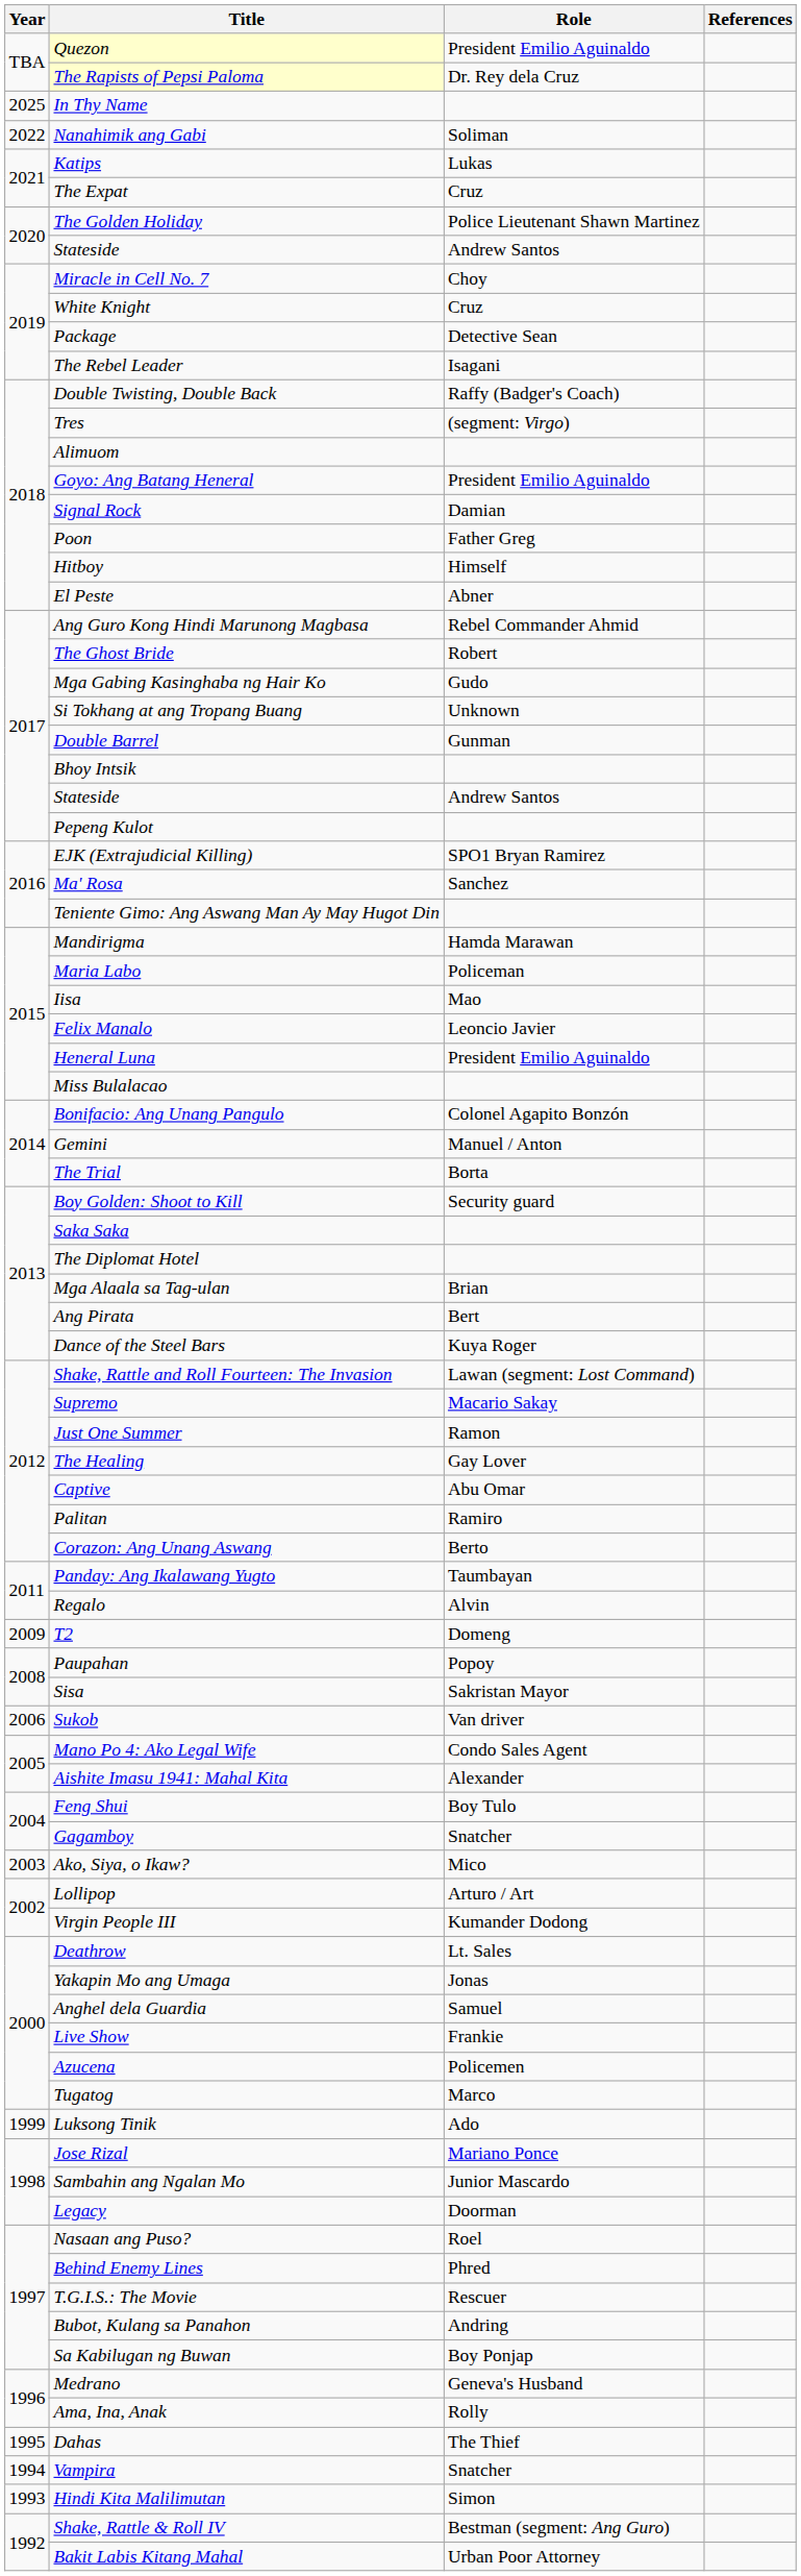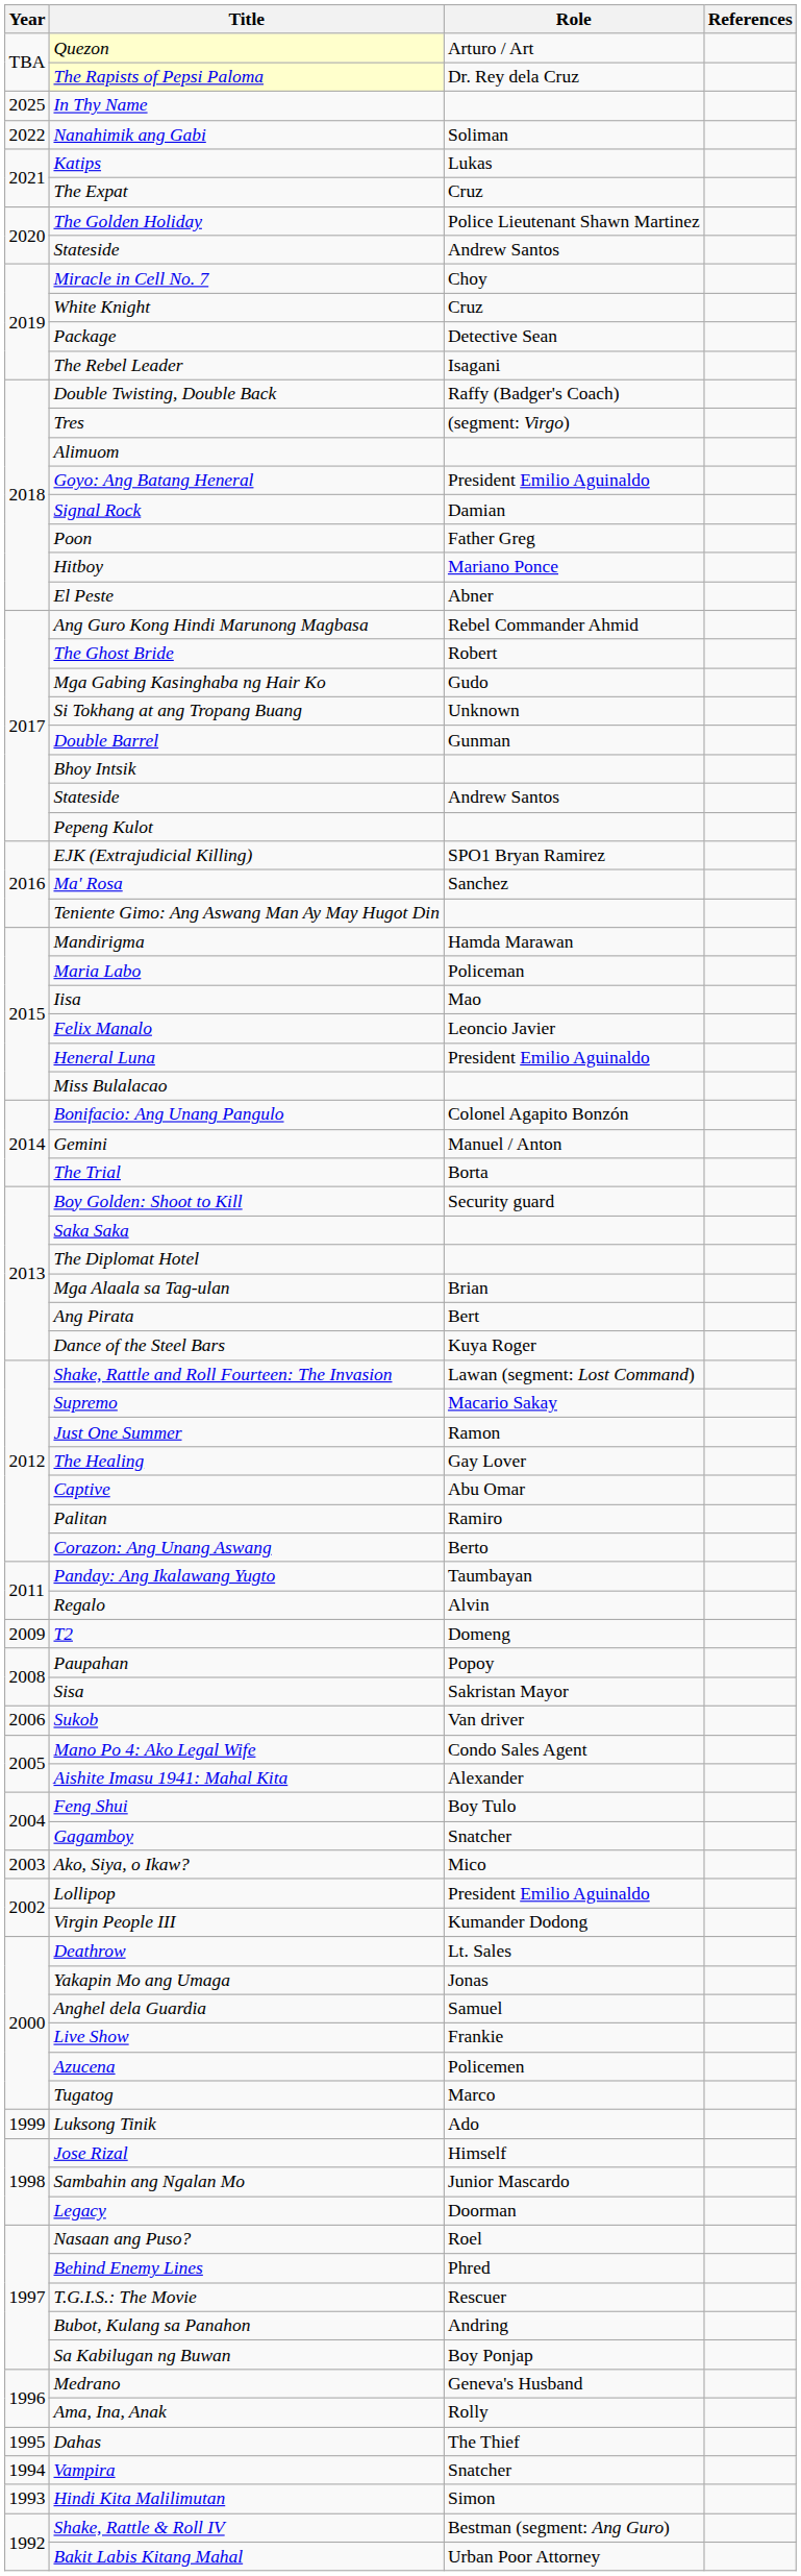 <table class="wikitable sortable">
 <tr>
 <th>Year</th>
 <th>Title</th>
 <th>Role</th>
 <th>References</th>
 </tr>
 <tr>
 <td rowspan="2">TBA</td>
 <td style="background:#ffc;"><em>Quezon</em> </td>
-<td>President <a href='#'>Emilio Aguinaldo</a></td>
+<td>Arturo / Art</td>
 <td></td>
 </tr>
 <tr>
 <td style="background:#ffc;"><em><a href='#'>The Rapists of Pepsi Paloma</a></em> </td>
 <td>Dr. Rey dela Cruz</td>
 <td></td>
 </tr>
 <tr>
 <td>2025</td>
 <td><em><a href='#'>In Thy Name</a></em></td>
 <td></td>
 <td></td>
 </tr>
 <tr>
 <td>2022</td>
 <td><em><a href='#'>Nanahimik ang Gabi</a></em></td>
 <td>Soliman</td>
 <td></td>
 </tr>
 <tr>
 <td rowspan="2">2021</td>
 <td><em><a href='#'>Katips</a></em></td>
 <td>Lukas</td>
 <td></td>
 </tr>
 <tr>
 <td><em>The Expat</em></td>
 <td>Cruz</td>
 <td></td>
 </tr>
 <tr>
 <td rowspan="2">2020</td>
 <td><em><a href='#'>The Golden Holiday</a></em></td>
 <td>Police Lieutenant Shawn Martinez</td>
 <td></td>
 </tr>
 <tr>
 <td><em>Stateside</em></td>
 <td>Andrew Santos</td>
 <td></td>
 </tr>
 <tr>
 <td rowspan="4">2019</td>
 <td><em><a href='#'>Miracle in Cell No. 7</a></em></td>
 <td>Choy</td>
 <td></td>
 </tr>
 <tr>
 <td><em>White Knight</em></td>
 <td>Cruz</td>
 <td></td>
 </tr>
 <tr>
 <td><em>Package</em></td>
 <td>Detective Sean</td>
 <td></td>
 </tr>
 <tr>
 <td><em>The Rebel Leader</em></td>
 <td>Isagani</td>
 <td></td>
 </tr>
 <tr>
 <td rowspan="8">2018</td>
 <td><em>Double Twisting, Double Back</em></td>
 <td>Raffy (Badger's Coach)</td>
 <td></td>
 </tr>
 <tr>
 <td><em>Tres</em></td>
 <td>(segment: <em>Virgo</em>)</td>
 <td></td>
 </tr>
 <tr>
 <td><em>Alimuom</em></td>
 <td></td>
 <td></td>
 </tr>
 <tr>
 <td><em><a href='#'>Goyo: Ang Batang Heneral</a></em></td>
 <td>President <a href='#'>Emilio Aguinaldo</a></td>
 <td></td>
 </tr>
 <tr>
 <td><em><a href='#'>Signal Rock</a></em></td>
 <td>Damian</td>
 <td></td>
 </tr>
 <tr>
 <td><em>Poon</em></td>
 <td>Father Greg</td>
 <td></td>
 </tr>
 <tr>
 <td><em>Hitboy</em></td>
-<td>Himself</td>
+<td><a href='#'>Mariano Ponce</a></td>
 <td></td>
 </tr>
 <tr>
 <td><em>El Peste</em></td>
 <td>Abner</td>
 <td></td>
 </tr>
 <tr>
 <td rowspan="8">2017</td>
 <td><em>Ang Guro Kong Hindi Marunong Magbasa</em></td>
 <td>Rebel Commander Ahmid</td>
 <td></td>
 </tr>
 <tr>
 <td><em><a href='#'>The Ghost Bride</a></em></td>
 <td>Robert</td>
 <td></td>
 </tr>
 <tr>
 <td><em>Mga Gabing Kasinghaba ng Hair Ko</em></td>
 <td>Gudo</td>
 <td></td>
 </tr>
 <tr>
 <td><em>Si Tokhang at ang Tropang Buang</em></td>
 <td>Unknown</td>
 <td></td>
 </tr>
 <tr>
 <td><em><a href='#'>Double Barrel</a></em></td>
 <td>Gunman</td>
 <td></td>
 </tr>
 <tr>
 <td><em>Bhoy Intsik</em></td>
 <td></td>
 <td></td>
 </tr>
 <tr>
 <td><em>Stateside</em></td>
 <td>Andrew Santos</td>
 <td></td>
 </tr>
 <tr>
 <td><em>Pepeng Kulot</em></td>
 <td></td>
 <td></td>
 </tr>
 <tr>
 <td rowspan="3">2016</td>
 <td><em>EJK (Extrajudicial Killing)</em></td>
 <td>SPO1 Bryan Ramirez</td>
 <td></td>
 </tr>
 <tr>
 <td><em><a href='#'>Ma' Rosa</a></em></td>
 <td>Sanchez</td>
 <td></td>
 </tr>
 <tr>
 <td><em>Teniente Gimo: Ang Aswang Man Ay May Hugot Din</em></td>
 <td></td>
 <td></td>
 </tr>
 <tr>
 <td rowspan="6">2015</td>
 <td><em>Mandirigma</em></td>
 <td>Hamda Marawan</td>
 <td></td>
 </tr>
 <tr>
 <td><em><a href='#'>Maria Labo</a></em></td>
 <td>Policeman</td>
 <td></td>
 </tr>
 <tr>
 <td><em>Iisa</em></td>
 <td>Mao</td>
 <td></td>
 </tr>
 <tr>
 <td><em><a href='#'>Felix Manalo</a></em></td>
 <td>Leoncio Javier</td>
 <td></td>
 </tr>
 <tr>
 <td><em><a href='#'>Heneral Luna</a></em></td>
 <td>President <a href='#'>Emilio Aguinaldo</a></td>
 <td></td>
 </tr>
 <tr>
 <td><em>Miss Bulalacao</em></td>
 <td></td>
 <td></td>
 </tr>
 <tr>
 <td rowspan="3">2014</td>
 <td><em><a href='#'>Bonifacio: Ang Unang Pangulo</a></em></td>
 <td>Colonel Agapito Bonzón</td>
 <td></td>
 </tr>
 <tr>
 <td><em>Gemini</em></td>
 <td>Manuel / Anton</td>
 <td></td>
 </tr>
 <tr>
 <td><em><a href='#'>The Trial</a></em></td>
 <td>Borta</td>
 <td></td>
 </tr>
 <tr>
 <td rowspan="6">2013</td>
 <td><em><a href='#'>Boy Golden: Shoot to Kill</a></em></td>
 <td>Security guard</td>
 <td></td>
 </tr>
 <tr>
 <td><em><a href='#'>Saka Saka</a></em></td>
 <td></td>
 <td></td>
 </tr>
 <tr>
 <td><em>The Diplomat Hotel</em></td>
 <td></td>
 <td></td>
 </tr>
 <tr>
 <td><em>Mga Alaala sa Tag-ulan</em></td>
 <td>Brian</td>
 <td></td>
 </tr>
 <tr>
 <td><em>Ang Pirata</em></td>
 <td>Bert</td>
 <td></td>
 </tr>
 <tr>
 <td><em>Dance of the Steel Bars</em></td>
 <td>Kuya Roger</td>
 <td></td>
 </tr>
 <tr>
 <td rowspan="7">2012</td>
 <td><em><a href='#'>Shake, Rattle and Roll Fourteen: The Invasion</a></em></td>
 <td>Lawan (segment: <em>Lost Command</em>)</td>
 <td></td>
 </tr>
 <tr>
 <td><em><a href='#'>Supremo</a></em></td>
 <td><a href='#'>Macario Sakay</a></td>
 <td></td>
 </tr>
 <tr>
 <td><em><a href='#'>Just One Summer</a></em></td>
 <td>Ramon</td>
 <td></td>
 </tr>
 <tr>
 <td><em><a href='#'>The Healing</a></em></td>
 <td>Gay Lover</td>
 <td></td>
 </tr>
 <tr>
 <td><em><a href='#'>Captive</a></em></td>
 <td>Abu Omar</td>
 <td></td>
 </tr>
 <tr>
 <td><em>Palitan</em></td>
 <td>Ramiro</td>
 <td></td>
 </tr>
 <tr>
 <td><em><a href='#'>Corazon: Ang Unang Aswang</a></em></td>
 <td>Berto</td>
 <td></td>
 </tr>
 <tr>
 <td rowspan="2">2011</td>
 <td><em><a href='#'>Panday: Ang Ikalawang Yugto</a></em></td>
 <td>Taumbayan</td>
 <td></td>
 </tr>
 <tr>
 <td><em>Regalo</em></td>
 <td>Alvin</td>
 <td></td>
 </tr>
 <tr>
 <td>2009</td>
 <td><em><a href='#'>T2</a></em></td>
 <td>Domeng</td>
 <td></td>
 </tr>
 <tr>
 <td rowspan="2">2008</td>
 <td><em>Paupahan</em></td>
 <td>Popoy</td>
 <td></td>
 </tr>
 <tr>
 <td><em>Sisa</em></td>
 <td>Sakristan Mayor</td>
 <td></td>
 </tr>
 <tr>
 <td>2006</td>
 <td><em><a href='#'>Sukob</a></em></td>
 <td>Van driver</td>
 <td></td>
 </tr>
 <tr>
 <td rowspan="2">2005</td>
 <td><em><a href='#'>Mano Po 4: Ako Legal Wife</a></em></td>
 <td>Condo Sales Agent</td>
 <td></td>
 </tr>
 <tr>
 <td><em><a href='#'>Aishite Imasu 1941: Mahal Kita</a></em></td>
 <td>Alexander</td>
 <td></td>
 </tr>
 <tr>
 <td rowspan="2">2004</td>
 <td><em><a href='#'>Feng Shui</a></em></td>
 <td>Boy Tulo</td>
 <td></td>
 </tr>
 <tr>
 <td><em><a href='#'>Gagamboy</a></em></td>
 <td>Snatcher</td>
 <td></td>
 </tr>
 <tr>
 <td>2003</td>
 <td><em>Ako, Siya, o Ikaw?</em></td>
 <td>Mico</td>
 <td></td>
 </tr>
 <tr>
 <td rowspan="2">2002</td>
 <td><em>Lollipop</em></td>
-<td>Arturo / Art</td>
+<td>President <a href='#'>Emilio Aguinaldo</a></td>
 <td></td>
 </tr>
 <tr>
 <td><em>Virgin People III</em></td>
 <td>Kumander Dodong</td>
 <td></td>
 </tr>
 <tr>
 <td rowspan="6">2000</td>
 <td><em><a href='#'>Deathrow</a></em></td>
 <td>Lt. Sales</td>
 <td></td>
 </tr>
 <tr>
 <td><em>Yakapin Mo ang Umaga</em></td>
 <td>Jonas</td>
 <td></td>
 </tr>
 <tr>
 <td><em>Anghel dela Guardia</em></td>
 <td>Samuel</td>
 <td></td>
 </tr>
 <tr>
 <td><em><a href='#'>Live Show</a></em></td>
 <td>Frankie</td>
 <td></td>
 </tr>
 <tr>
 <td><em><a href='#'>Azucena</a></em></td>
 <td>Policemen</td>
 <td></td>
 </tr>
 <tr>
 <td><em>Tugatog</em></td>
 <td>Marco</td>
 <td></td>
 </tr>
 <tr>
 <td>1999</td>
 <td><em>Luksong Tinik</em></td>
 <td>Ado</td>
 <td></td>
 </tr>
 <tr>
 <td rowspan="3">1998</td>
 <td><em><a href='#'>Jose Rizal</a></em></td>
-<td><a href='#'>Mariano Ponce</a></td>
+<td>Himself</td>
 <td></td>
 </tr>
 <tr>
 <td><em>Sambahin ang Ngalan Mo</em></td>
 <td>Junior Mascardo</td>
 <td></td>
 </tr>
 <tr>
 <td><em><a href='#'>Legacy</a></em></td>
 <td>Doorman</td>
 <td></td>
 </tr>
 <tr>
 <td rowspan="5">1997</td>
 <td><em>Nasaan ang Puso?</em></td>
 <td>Roel</td>
 <td></td>
 </tr>
 <tr>
 <td><em><a href='#'>Behind Enemy Lines</a></em></td>
 <td>Phred</td>
 <td></td>
 </tr>
 <tr>
 <td><em>T.G.I.S.: The Movie</em></td>
 <td>Rescuer</td>
 <td></td>
 </tr>
 <tr>
 <td><em>Bubot, Kulang sa Panahon</em></td>
 <td>Andring</td>
 <td></td>
 </tr>
 <tr>
 <td><em>Sa Kabilugan ng Buwan</em></td>
 <td>Boy Ponjap</td>
 <td></td>
 </tr>
 <tr>
 <td rowspan="2">1996</td>
 <td><em>Medrano</em></td>
 <td>Geneva's Husband</td>
 <td></td>
 </tr>
 <tr>
 <td><em>Ama, Ina, Anak</em></td>
 <td>Rolly</td>
 <td></td>
 </tr>
 <tr>
 <td>1995</td>
 <td><em>Dahas</em></td>
 <td>The Thief</td>
 <td></td>
 </tr>
 <tr>
 <td>1994</td>
 <td><em><a href='#'>Vampira</a></em></td>
 <td>Snatcher</td>
 <td></td>
 </tr>
 <tr>
 <td>1993</td>
 <td><em><a href='#'>Hindi Kita Malilimutan</a></em></td>
 <td>Simon</td>
 <td></td>
 </tr>
 <tr>
 <td rowspan="2">1992</td>
 <td><em><a href='#'>Shake, Rattle & Roll IV</a></em></td>
 <td>Bestman (segment: <em>Ang Guro</em>)</td>
 <td></td>
 </tr>
 <tr>
 <td><em><a href='#'>Bakit Labis Kitang Mahal</a></em></td>
 <td>Urban Poor Attorney</td>
 <td></td>
 </tr>
 </table>
